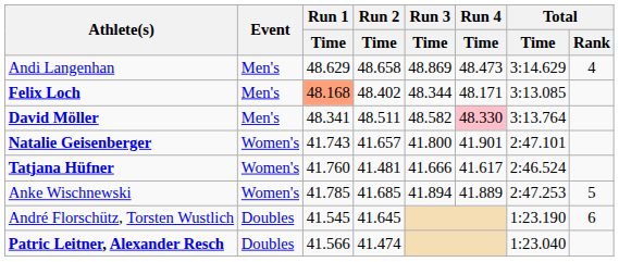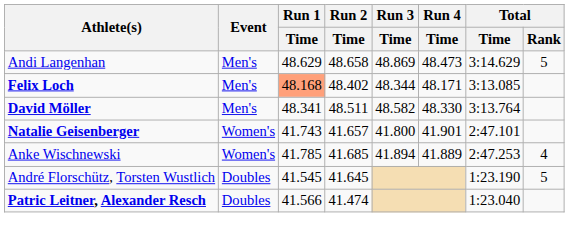 <table class="wikitable">
 <tr>
 <th rowspan="2">Athlete(s)</th>
 <th rowspan="2">Event</th>
 <th colspan="1">Run 1</th>
 <th colspan="1">Run 2</th>
 <th colspan="1">Run 3</th>
 <th colspan="1">Run 4</th>
 <th colspan="2">Total</th>
 </tr>
 <tr>
 <th>Time</th>
 <th>Time</th>
 <th>Time</th>
 <th>Time</th>
 <th>Time</th>
 <th>Rank</th>
 </tr>
 <tr>
 <td><a href='#'>Andi Langenhan</a></td>
 <td><a href='#'>Men's</a></td>
 <td align="center">48.629</td>
 <td align="center">48.658</td>
 <td align="center">48.869</td>
 <td align="center">48.473</td>
 <td align="center">3:14.629</td>
-<td align="center">4</td>
+<td align="center">5</td>
 </tr>
 <tr>
 <td><strong><a href='#'>Felix Loch</a></strong></td>
 <td><a href='#'>Men's</a></td>
 <td align="center" style="background: lightsalmon;">48.168</td>
 <td align="center">48.402</td>
 <td align="center">48.344</td>
 <td align="center">48.171</td>
 <td align="center">3:13.085</td>
 <td align="center"></td>
 </tr>
 <tr>
 <td><strong><a href='#'>David Möller</a></strong></td>
 <td><a href='#'>Men's</a></td>
 <td align="center">48.341</td>
 <td align="center">48.511</td>
 <td align="center">48.582</td>
-<td align="center" style="background: pink;">48.330</td>
+<td align="center">48.330</td>
 <td align="center">3:13.764</td>
 <td align="center"></td>
 </tr>
 <tr>
 <td><strong><a href='#'>Natalie Geisenberger</a></strong></td>
 <td><a href='#'>Women's</a></td>
 <td align="center">41.743</td>
 <td align="center">41.657</td>
 <td align="center">41.800</td>
 <td align="center">41.901</td>
 <td align="center">2:47.101</td>
 <td align="center"></td>
 </tr>
 <tr>
-<td><strong><a href='#'>Tatjana Hüfner</a></strong></td>
-<td><a href='#'>Women's</a></td>
-<td align="center">41.760</td>
-<td align="center">41.481</td>
-<td align="center">41.666</td>
-<td align="center">41.617</td>
-<td align="center">2:46.524</td>
-<td align="center"></td>
-</tr>
-<tr>
 <td><a href='#'>Anke Wischnewski</a></td>
 <td><a href='#'>Women's</a></td>
 <td align="center">41.785</td>
 <td align="center">41.685</td>
 <td align="center">41.894</td>
 <td align="center">41.889</td>
 <td align="center">2:47.253</td>
-<td align="center">5</td>
+<td align="center">4</td>
 </tr>
 <tr>
 <td><a href='#'>André Florschütz</a>, <a href='#'>Torsten Wustlich</a></td>
 <td><a href='#'>Doubles</a></td>
 <td align="center">41.545</td>
 <td align="center">41.645</td>
 <td colspan= 2 bgcolor="wheat"></td>
 <td align="center">1:23.190</td>
-<td align="center">6</td>
+<td align="center">5</td>
 </tr>
 <tr>
 <td><strong><a href='#'>Patric Leitner</a>, <a href='#'>Alexander Resch</a></strong></td>
 <td><a href='#'>Doubles</a></td>
 <td align="center">41.566</td>
 <td align="center">41.474</td>
 <td colspan= 2 bgcolor="wheat"></td>
 <td align="center">1:23.040</td>
 <td align="center"></td>
 </tr>
 </table>
